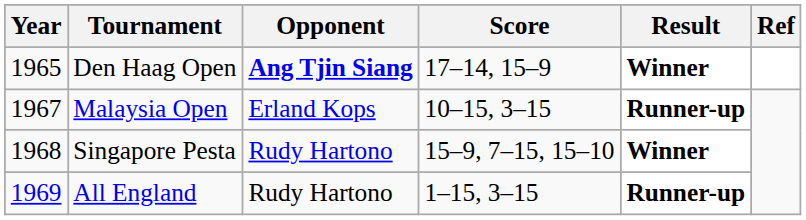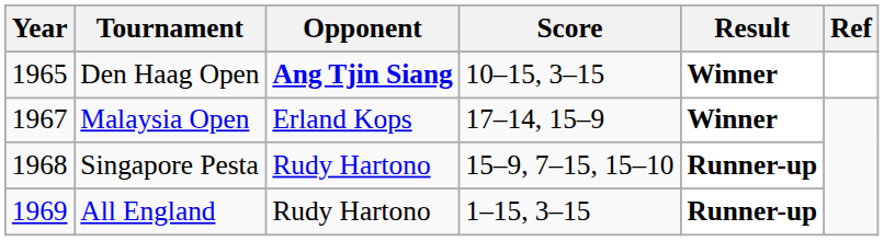 <table class="sortable wikitable" style="font-size: 90%;">
 <tr>
 <th>Year</th>
 <th>Tournament</th>
 <th>Opponent</th>
 <th>Score</th>
 <th>Result</th>
 <th>Ref</th>
 </tr>
 <tr>
 <td align="center">1965</td>
 <td align="left">Den Haag Open</td>
 <td align="left"><strong> <a href='#'>Ang Tjin Siang</a></strong></td>
-<td align="left">17–14, 15–9</td>
+<td align="left">10–15, 3–15</td>
 <td style="text-align:left; background:white"> <strong>Winner</strong></td>
 <td style="text-align:center; background:white"></td>
 </tr>
 <tr>
 <td align="center">1967</td>
 <td align="left"><a href='#'>Malaysia Open</a></td>
 <td align="left"> <a href='#'>Erland Kops</a></td>
-<td align="left">10–15, 3–15</td>
-<td style="text-align:left; background:white"> <strong>Runner-up</strong></td>
+<td align="left">17–14, 15–9</td>
+<td style="text-align:left; background:white"> <strong>Winner</strong></td>
 </tr>
 <tr>
 <td align="center">1968</td>
 <td align="left">Singapore Pesta</td>
 <td align="left"> <a href='#'>Rudy Hartono</a></td>
 <td align="left">15–9, 7–15, 15–10</td>
-<td style="text-align:left; background:white"> <strong>Winner</strong></td>
+<td style="text-align:left; background:white"> <strong>Runner-up</strong></td>
 </tr>
 <tr>
 <td align="center"><a href='#'>1969</a></td>
 <td align="left"><a href='#'>All England</a></td>
 <td align="left"> Rudy Hartono</td>
 <td align="left">1–15, 3–15</td>
 <td style="text-align:left; background:white"> <strong>Runner-up</strong></td>
 </tr>
 </table>
